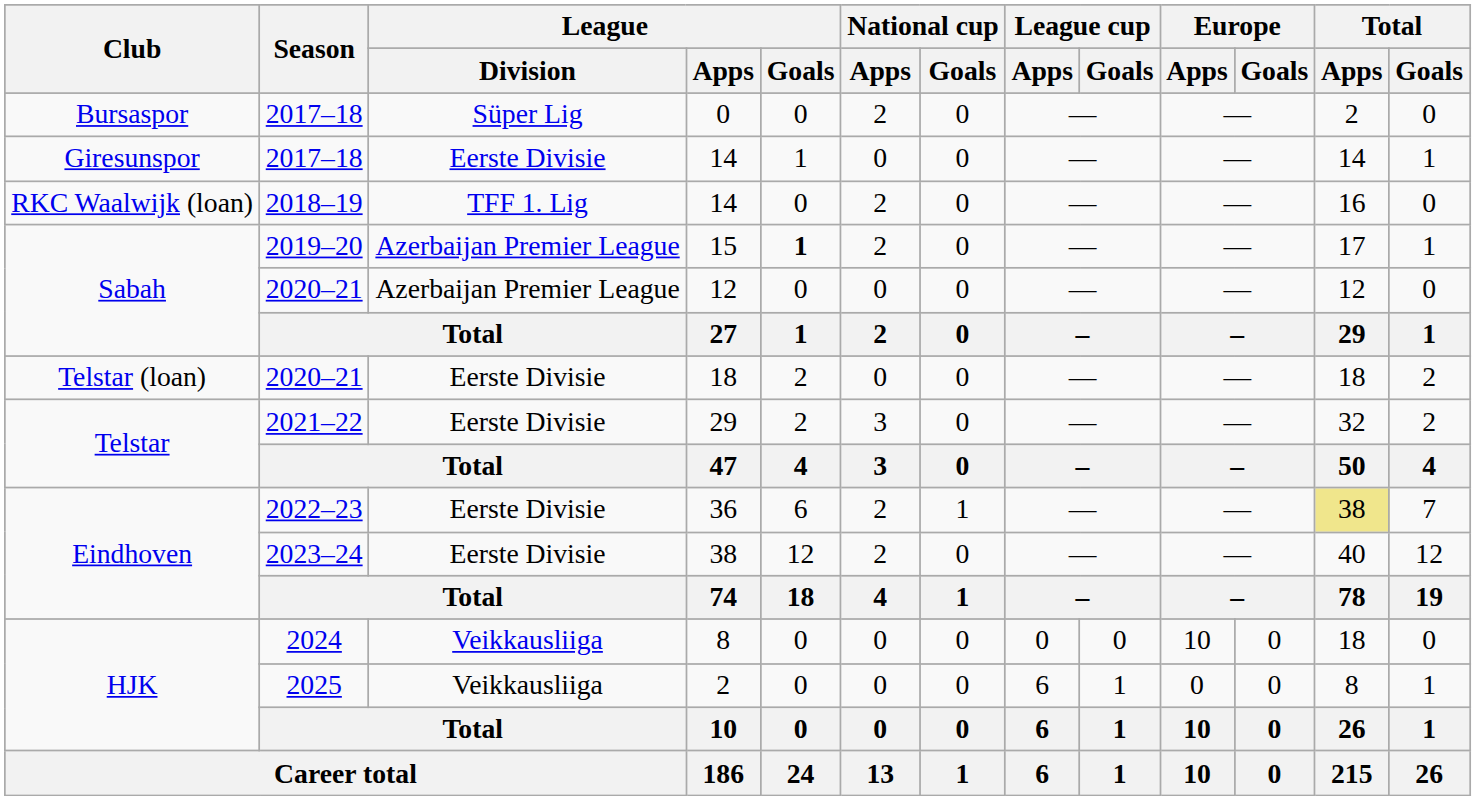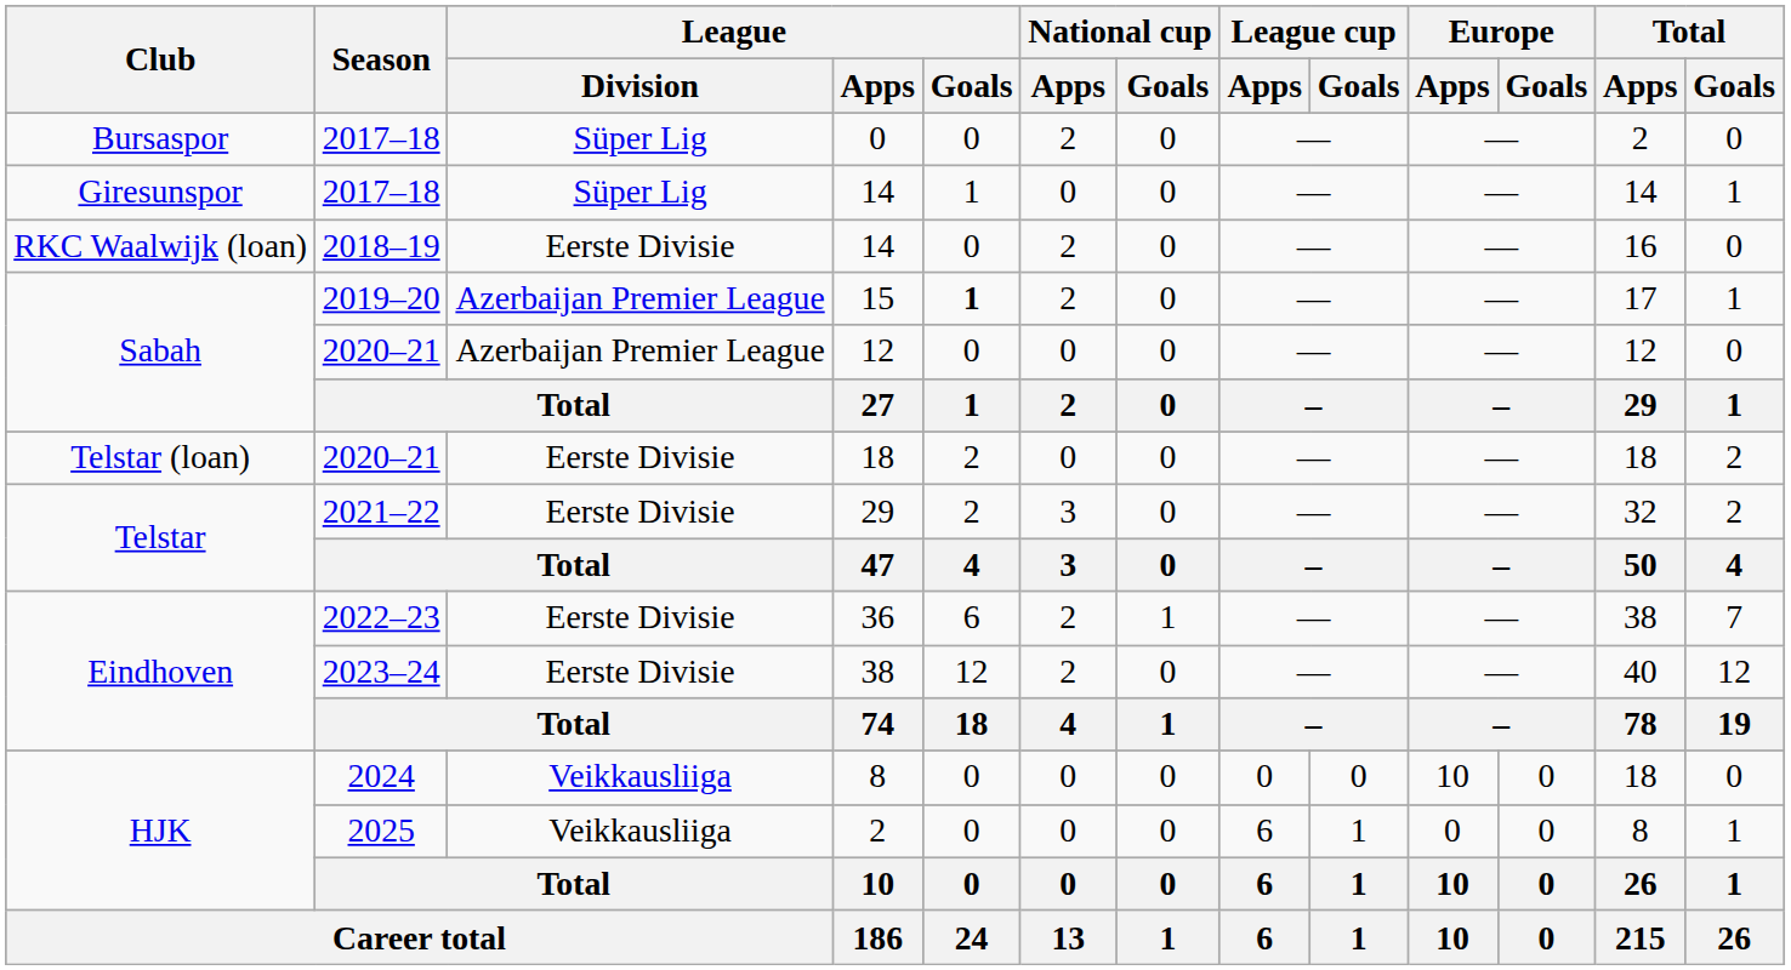 <table class="wikitable" style="text-align:center">
 <tr>
 <th rowspan="2">Club</th>
 <th rowspan="2">Season</th>
 <th colspan="3">League</th>
 <th colspan="2">National cup</th>
 <th colspan="2">League cup</th>
 <th colspan="2">Europe</th>
 <th colspan="2">Total</th>
 </tr>
 <tr>
 <th>Division</th>
 <th>Apps</th>
 <th>Goals</th>
 <th>Apps</th>
 <th>Goals</th>
 <th>Apps</th>
 <th>Goals</th>
 <th>Apps</th>
 <th>Goals</th>
 <th>Apps</th>
 <th>Goals</th>
 </tr>
 <tr>
 <td><a href='#'>Bursaspor</a></td>
 <td><a href='#'>2017–18</a></td>
 <td><a href='#'>Süper Lig</a></td>
 <td>0</td>
 <td>0</td>
 <td>2</td>
 <td>0</td>
 <td colspan=2>—</td>
 <td colspan=2>—</td>
 <td>2</td>
 <td>0</td>
 </tr>
 <tr>
 <td><a href='#'>Giresunspor</a></td>
 <td><a href='#'>2017–18</a></td>
-<td><a href='#'>Eerste Divisie</a></td>
+<td><a href='#'>Süper Lig</a></td>
 <td>14</td>
 <td>1</td>
 <td>0</td>
 <td>0</td>
 <td colspan=2>—</td>
 <td colspan=2>—</td>
 <td>14</td>
 <td>1</td>
 </tr>
 <tr>
 <td><a href='#'>RKC Waalwijk</a> (loan)</td>
 <td><a href='#'>2018–19</a></td>
-<td><a href='#'>TFF 1. Lig</a></td>
+<td>Eerste Divisie</td>
 <td>14</td>
 <td>0</td>
 <td>2</td>
 <td>0</td>
 <td colspan=2>—</td>
 <td colspan=2>—</td>
 <td>16</td>
 <td>0</td>
 </tr>
 <tr>
 <td rowspan=3><a href='#'>Sabah</a></td>
 <td><a href='#'>2019–20</a></td>
 <td><a href='#'>Azerbaijan Premier League</a></td>
 <td>15</td>
 <td><strong>1</strong></td>
 <td>2</td>
 <td>0</td>
 <td colspan=2>—</td>
 <td colspan=2>—</td>
 <td>17</td>
 <td>1</td>
 </tr>
 <tr>
 <td><a href='#'>2020–21</a></td>
 <td>Azerbaijan Premier League</td>
 <td>12</td>
 <td>0</td>
 <td>0</td>
 <td>0</td>
 <td colspan=2>—</td>
 <td colspan=2>—</td>
 <td>12</td>
 <td>0</td>
 </tr>
 <tr>
 <th colspan="2">Total</th>
 <th>27</th>
 <th>1</th>
 <th>2</th>
 <th>0</th>
 <th colspan="2">–</th>
 <th colspan=2>–</th>
 <th>29</th>
 <th>1</th>
 </tr>
 <tr>
 <td><a href='#'>Telstar</a> (loan)</td>
 <td><a href='#'>2020–21</a></td>
 <td>Eerste Divisie</td>
 <td>18</td>
 <td>2</td>
 <td>0</td>
 <td>0</td>
 <td colspan=2>—</td>
 <td colspan=2>—</td>
 <td>18</td>
 <td>2</td>
 </tr>
 <tr>
 <td rowspan=2><a href='#'>Telstar</a></td>
 <td><a href='#'>2021–22</a></td>
 <td>Eerste Divisie</td>
 <td>29</td>
 <td>2</td>
 <td>3</td>
 <td>0</td>
 <td colspan=2>—</td>
 <td colspan=2>—</td>
 <td>32</td>
 <td>2</td>
 </tr>
 <tr>
 <th colspan="2">Total</th>
 <th>47</th>
 <th>4</th>
 <th>3</th>
 <th>0</th>
 <th colspan="2">–</th>
 <th colspan=2>–</th>
 <th>50</th>
 <th>4</th>
 </tr>
 <tr>
 <td rowspan=3><a href='#'>Eindhoven</a></td>
 <td><a href='#'>2022–23</a></td>
 <td>Eerste Divisie</td>
 <td>36</td>
 <td>6</td>
 <td>2</td>
 <td>1</td>
 <td colspan=2>—</td>
 <td colspan=2>—</td>
-<td style="background: khaki;">38</td>
+<td>38</td>
 <td>7</td>
 </tr>
 <tr>
 <td><a href='#'>2023–24</a></td>
 <td>Eerste Divisie</td>
 <td>38</td>
 <td>12</td>
 <td>2</td>
 <td>0</td>
 <td colspan=2>—</td>
 <td colspan=2>—</td>
 <td>40</td>
 <td>12</td>
 </tr>
 <tr>
 <th colspan="2">Total</th>
 <th>74</th>
 <th>18</th>
 <th>4</th>
 <th>1</th>
 <th colspan="2">–</th>
 <th colspan=2>–</th>
 <th>78</th>
 <th>19</th>
 </tr>
 <tr>
 <td rowspan=3><a href='#'>HJK</a></td>
 <td><a href='#'>2024</a></td>
 <td><a href='#'>Veikkausliiga</a></td>
 <td>8</td>
 <td>0</td>
 <td>0</td>
 <td>0</td>
 <td>0</td>
 <td>0</td>
 <td>10</td>
 <td>0</td>
 <td>18</td>
 <td>0</td>
 </tr>
 <tr>
 <td><a href='#'>2025</a></td>
 <td>Veikkausliiga</td>
 <td>2</td>
 <td>0</td>
 <td>0</td>
 <td>0</td>
 <td>6</td>
 <td>1</td>
 <td>0</td>
 <td>0</td>
 <td>8</td>
 <td>1</td>
 </tr>
 <tr>
 <th colspan=2>Total</th>
 <th>10</th>
 <th>0</th>
 <th>0</th>
 <th>0</th>
 <th>6</th>
 <th>1</th>
 <th>10</th>
 <th>0</th>
 <th>26</th>
 <th>1</th>
 </tr>
 <tr>
 <th colspan=3>Career total</th>
 <th>186</th>
 <th>24</th>
 <th>13</th>
 <th>1</th>
 <th>6</th>
 <th>1</th>
 <th>10</th>
 <th>0</th>
 <th>215</th>
 <th>26</th>
 </tr>
 </table>
